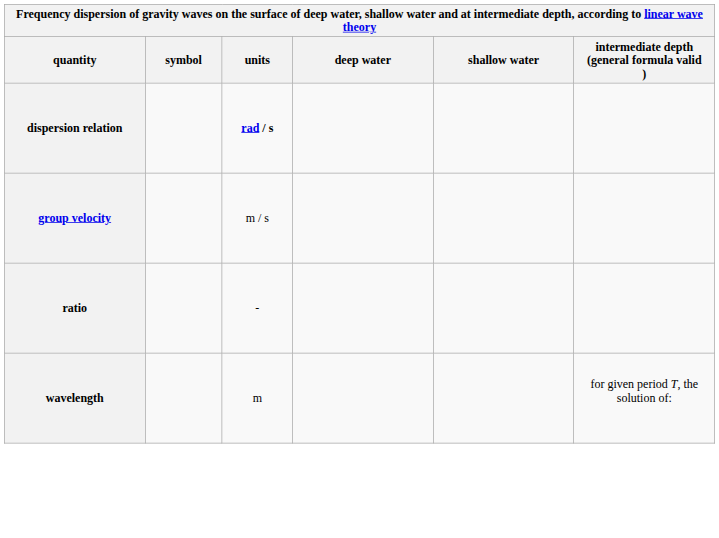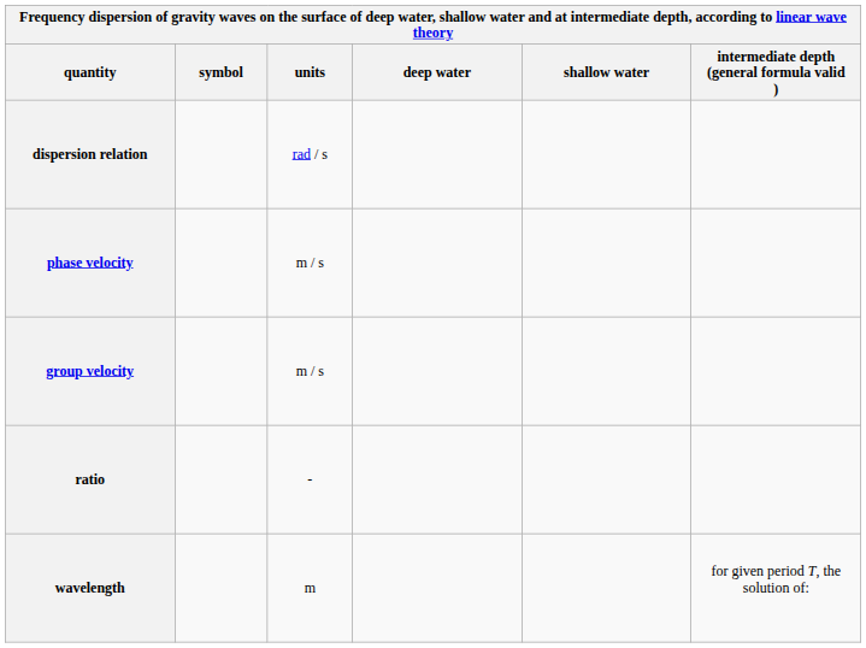 <table class="wikitable"  style="width:75%; text-align:center;">
 <tr>
 <th colspan="6">Frequency dispersion of gravity waves on the surface of deep water, shallow water and at intermediate depth, according to <a href='#'>linear wave theory</a></th>
 </tr>
 <tr>
 <th style="width:10%;">quantity</th>
 <th style="width:5%;">symbol</th>
 <th style="width:5%;">units</th>
 <th style="width:10%;">deep water<br></th>
 <th style="width:10%;">shallow water<br></th>
 <th style="width:10%;">intermediate depth<br>(general formula valid<br>)</th>
 </tr>
 <tr style="height:120px">
 <th>dispersion relation</th>
 <td></td>
-<td><strong><a href='#'>rad</a> / s</strong></td>
+<td><a href='#'>rad</a> / s</td>
+<td></td>
+<td></td>
+<td></td>
+</tr>
+<tr style="height:120px">
+<th><a href='#'>phase velocity</a></th>
+<td></td>
+<td>m / s</td>
 <td></td>
 <td></td>
 <td></td>
 </tr>
 <tr style="height:120px">
 <th><a href='#'>group velocity</a></th>
 <td></td>
 <td>m / s</td>
 <td></td>
 <td></td>
 <td></td>
 </tr>
 <tr style="height:120px">
 <th>ratio</th>
 <td></td>
 <td>-</td>
 <td></td>
 <td></td>
 <td></td>
 </tr>
 <tr style="height:120px">
 <th>wavelength</th>
 <td></td>
 <td>m</td>
 <td></td>
 <td></td>
 <td>for given period <em>T</em>, the solution of:<br> <br></td>
 </tr>
 </table>
